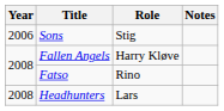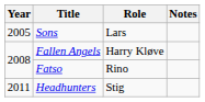 <table class="wikitable sortable">
 <tr>
 <th>Year</th>
 <th>Title</th>
 <th>Role</th>
 <th class="unsortable">Notes</th>
 </tr>
 <tr>
-<td>2006</td>
+<td>2005</td>
 <td><em><a href='#'>Sons</a></em></td>
-<td>Stig</td>
+<td>Lars</td>
 <td></td>
 </tr>
 <tr>
 <td rowspan=2>2008</td>
 <td><em><a href='#'>Fallen Angels</a></em></td>
 <td>Harry Kløve</td>
 <td></td>
 </tr>
 <tr>
 <td><em><a href='#'>Fatso</a></em></td>
 <td>Rino</td>
 <td></td>
 </tr>
 <tr>
-<td>2008</td>
+<td>2011</td>
 <td><em><a href='#'>Headhunters</a></em></td>
-<td>Lars</td>
+<td>Stig</td>
 <td></td>
 </tr>
 </table>
